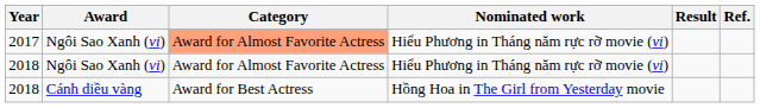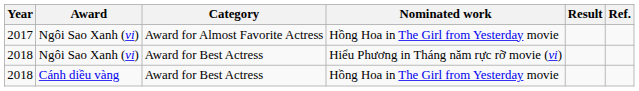 <table class="wikitable">
 <tr>
 <th>Year</th>
 <th>Award</th>
 <th>Category</th>
 <th>Nominated work</th>
 <th>Result</th>
 <th>Ref.</th>
 </tr>
 <tr>
 <td>2017</td>
 <td>Ngôi Sao Xanh (<a href='#'><em>vi</em></a>)</td>
-<td style="background: lightsalmon;">Award for Almost Favorite Actress</td>
-<td>Hiểu Phương in Tháng năm rực rỡ movie (<a href='#'><em>vi</em></a>)</td>
+<td>Award for Almost Favorite Actress</td>
+<td>Hồng Hoa in <a href='#'>The Girl from Yesterday</a> movie</td>
 <td></td>
 <td></td>
 </tr>
 <tr>
 <td>2018</td>
 <td>Ngôi Sao Xanh (<a href='#'><em>vi</em></a>)</td>
-<td>Award for Almost Favorite Actress</td>
+<td>Award for Best Actress</td>
 <td>Hiểu Phương in Tháng năm rực rỡ movie (<a href='#'><em>vi</em></a>)</td>
 <td></td>
 <td></td>
 </tr>
 <tr>
 <td>2018</td>
 <td><a href='#'>Cánh diều vàng</a></td>
 <td>Award for Best Actress</td>
 <td>Hồng Hoa in <a href='#'>The Girl from Yesterday</a> movie</td>
 <td></td>
 <td></td>
 </tr>
 </table>
